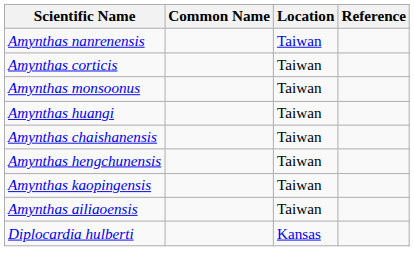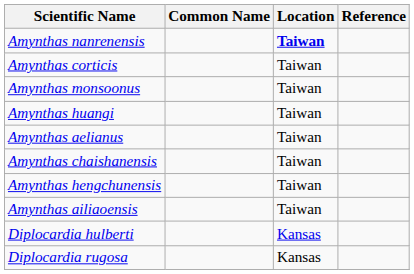 <table class="wikitable sortable">
 <tr>
 <th>Scientific Name</th>
 <th>Common Name</th>
 <th>Location</th>
 <th>Reference</th>
 </tr>
 <tr>
 <td><em><a href='#'>Amynthas nanrenensis</a></em></td>
 <td></td>
-<td><a href='#'>Taiwan</a></td>
+<td><strong><a href='#'>Taiwan</a></strong></td>
 <td></td>
 </tr>
 <tr>
 <td><em><a href='#'>Amynthas corticis</a></em></td>
 <td></td>
 <td>Taiwan</td>
 <td></td>
 </tr>
 <tr>
 <td><em><a href='#'>Amynthas monsoonus</a></em></td>
 <td></td>
 <td>Taiwan</td>
 <td></td>
 </tr>
 <tr>
 <td><em><a href='#'>Amynthas huangi</a></em></td>
 <td></td>
 <td>Taiwan</td>
 <td></td>
 </tr>
 <tr>
+<td><em><a href='#'>Amynthas aelianus</a></em></td>
+<td></td>
+<td>Taiwan</td>
+<td></td>
+</tr>
+<tr>
 <td><em><a href='#'>Amynthas chaishanensis</a></em></td>
 <td></td>
 <td>Taiwan</td>
 <td></td>
 </tr>
 <tr>
 <td><em><a href='#'>Amynthas hengchunensis</a></em></td>
-<td></td>
-<td>Taiwan</td>
-<td></td>
-</tr>
-<tr>
-<td><em><a href='#'>Amynthas kaopingensis</a></em></td>
 <td></td>
 <td>Taiwan</td>
 <td></td>
 </tr>
 <tr>
 <td><em><a href='#'>Amynthas ailiaoensis</a></em></td>
 <td></td>
 <td>Taiwan</td>
 <td></td>
 </tr>
 <tr>
 <td><em><a href='#'>Diplocardia hulberti</a></em></td>
 <td></td>
 <td><a href='#'>Kansas</a></td>
 <td></td>
 </tr>
+<tr>
+<td><em><a href='#'>Diplocardia rugosa</a></em></td>
+<td></td>
+<td>Kansas</td>
+<td></td>
+</tr>
 </table>
